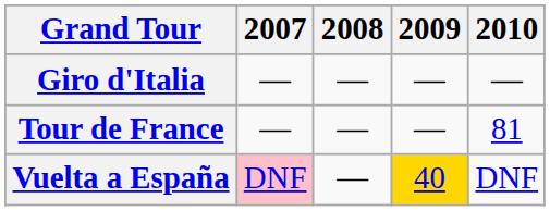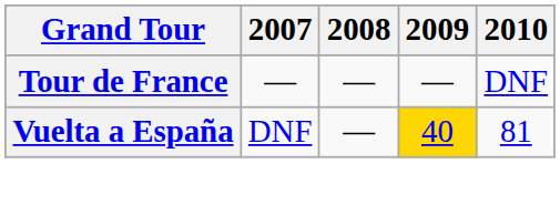 <table class="wikitable plainrowheaders">
 <tr>
 <th scope="col"><a href='#'>Grand Tour</a></th>
 <th scope="col">2007</th>
 <th scope="col">2008</th>
 <th scope="col">2009</th>
 <th scope="col">2010</th>
 </tr>
 <tr style="text-align:center;">
-<th scope="row"> <a href='#'>Giro d'Italia</a></th>
-<td>—</td>
-<td>—</td>
-<td>—</td>
-<td>—</td>
-</tr>
-<tr style="text-align:center;">
 <th scope="row"> <a href='#'>Tour de France</a></th>
 <td>—</td>
 <td>—</td>
 <td>—</td>
-<td><a href='#'>81</a></td>
+<td><a href='#'>DNF</a></td>
 </tr>
 <tr style="text-align:center;">
 <th scope="row"> <a href='#'>Vuelta a España</a></th>
-<td style="background: pink;"><a href='#'>DNF</a></td>
+<td><a href='#'>DNF</a></td>
 <td>—</td>
 <td style="background: gold;"><a href='#'>40</a></td>
-<td><a href='#'>DNF</a></td>
+<td><a href='#'>81</a></td>
 </tr>
 </table>
